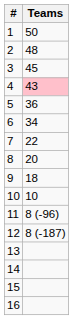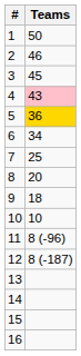 <table class="wikitable">
 <tr>
 <th>#</th>
 <th>Teams</th>
 </tr>
 <tr>
 <td>1</td>
 <td> 50</td>
 </tr>
 <tr>
 <td>2</td>
-<td> 48</td>
+<td> 46</td>
 </tr>
 <tr>
 <td>3</td>
 <td> 45</td>
 </tr>
 <tr>
 <td>4</td>
 <td style="background: pink;"> 43</td>
 </tr>
 <tr>
 <td>5</td>
-<td> 36</td>
+<td style="background: gold;"> 36</td>
 </tr>
 <tr>
 <td>6</td>
 <td> 34</td>
 </tr>
 <tr>
 <td>7</td>
-<td> 22</td>
+<td> 25</td>
 </tr>
 <tr>
 <td>8</td>
 <td> 20</td>
 </tr>
 <tr>
 <td>9</td>
 <td> 18</td>
 </tr>
 <tr>
 <td>10</td>
 <td> 10</td>
 </tr>
 <tr>
 <td>11</td>
 <td> 8 (-96)</td>
 </tr>
 <tr>
 <td>12</td>
 <td> 8 (-187)</td>
 </tr>
 <tr>
 <td>13</td>
 <td></td>
 </tr>
 <tr>
 <td>14</td>
 <td></td>
 </tr>
 <tr>
 <td>15</td>
 <td></td>
 </tr>
 <tr>
 <td>16</td>
 <td></td>
 </tr>
 </table>
